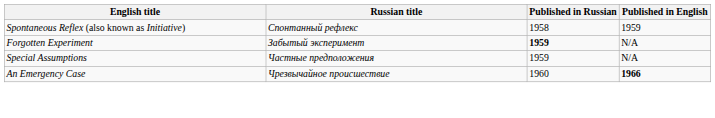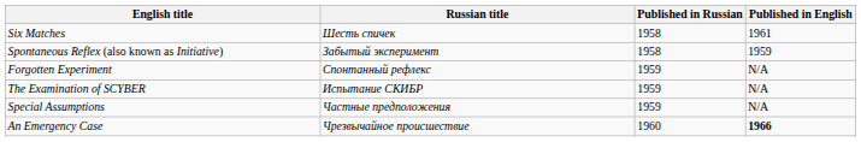 <table class="wikitable">
 <tr>
 <th style="width:37%;">English title</th>
 <th style="width:37%;">Russian title</th>
 <th style="width:13%;">Published in Russian</th>
 <th style="width:13%;">Published in English</th>
 </tr>
 <tr>
+<td><em>Six Matches</em></td>
+<td><em>Шесть спичек</em></td>
+<td>1958</td>
+<td>1961</td>
+</tr>
+<tr>
 <td><em>Spontaneous Reflex</em> (also known as <em>Initiative</em>)</td>
-<td><em>Спонтанный рефлекс</em></td>
+<td><em>Забытый эксперимент</em></td>
 <td>1958</td>
 <td>1959</td>
 </tr>
 <tr>
 <td><em>Forgotten Experiment</em></td>
-<td><em>Забытый эксперимент</em></td>
-<td><strong>1959</strong></td>
+<td><em>Спонтанный рефлекс</em></td>
+<td>1959</td>
+<td>N/A</td>
+</tr>
+<tr>
+<td><em>The Examination of SCYBER</em></td>
+<td><em>Испытание СКИБР</em></td>
+<td>1959</td>
 <td>N/A</td>
 </tr>
 <tr>
 <td><em>Special Assumptions</em></td>
 <td><em>Частные предположения</em></td>
 <td>1959</td>
 <td>N/A</td>
 </tr>
 <tr>
 <td><em>An Emergency Case</em></td>
 <td><em>Чрезвычайное происшествие</em></td>
 <td>1960</td>
 <td><strong>1966</strong></td>
 </tr>
 </table>
